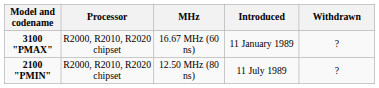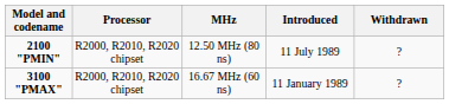 <table class="wikitable" style=text-align:center>
 <tr>
 <th style="width:100px;">Model and codename</th>
 <th style="width:215px;">Processor</th>
 <th style="width:140px;">MHz</th>
 <th style="width:150px;">Introduced</th>
 <th style="width:150px;">Withdrawn</th>
 </tr>
 <tr>
+<td><strong>2100 "PMIN"</strong></td>
+<td>R2000, R2010, R2020 chipset</td>
+<td>12.50 MHz (80 ns)</td>
+<td>11 July 1989 </td>
+<td>?</td>
+</tr>
+<tr>
 <td><strong>3100 "PMAX"</strong></td>
 <td>R2000, R2010, R2020 chipset </td>
 <td>16.67 MHz (60 ns)</td>
 <td>11 January 1989</td>
 <td>?</td>
 </tr>
-<tr>
-<td><strong>2100 "PMIN"</strong></td>
-<td>R2000, R2010, R2020 chipset</td>
-<td>12.50 MHz (80 ns)</td>
-<td>11 July 1989 </td>
-<td>?</td>
-</tr>
 </table>
